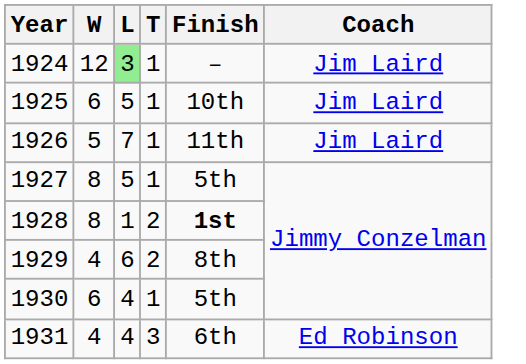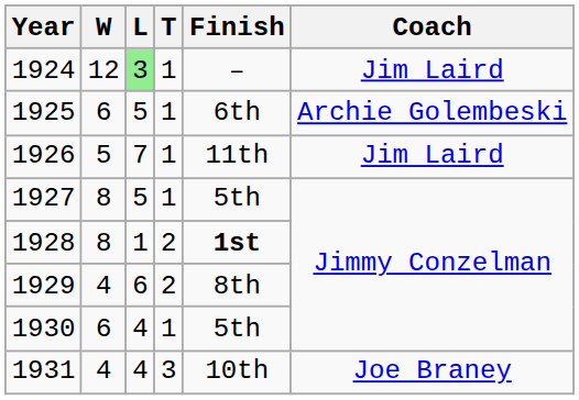 <table class="wikitable" style="text-align:center">
 <tr>
 <th>Year</th>
 <th>W</th>
 <th>L</th>
 <th>T</th>
 <th>Finish</th>
 <th>Coach</th>
 </tr>
 <tr>
 <td>1924</td>
 <td>12</td>
 <td style="background: lightgreen;">3</td>
 <td>1</td>
 <td>–</td>
 <td><a href='#'>Jim Laird</a></td>
 </tr>
 <tr>
 <td>1925</td>
 <td>6</td>
 <td>5</td>
 <td>1</td>
-<td>10th</td>
-<td><a href='#'>Jim Laird</a></td>
+<td>6th</td>
+<td><a href='#'>Archie Golembeski</a></td>
 </tr>
 <tr>
 <td>1926</td>
 <td>5</td>
 <td>7</td>
 <td>1</td>
 <td>11th</td>
 <td><a href='#'>Jim Laird</a></td>
 </tr>
 <tr>
 <td>1927</td>
 <td>8</td>
 <td>5</td>
 <td>1</td>
 <td>5th</td>
 <td rowspan=4><a href='#'>Jimmy Conzelman</a></td>
 </tr>
 <tr>
 <td>1928</td>
 <td>8</td>
 <td>1</td>
 <td>2</td>
 <td><strong>1st</strong></td>
 </tr>
 <tr>
 <td>1929</td>
 <td>4</td>
 <td>6</td>
 <td>2</td>
 <td>8th</td>
 </tr>
 <tr>
 <td>1930</td>
 <td>6</td>
 <td>4</td>
 <td>1</td>
 <td>5th</td>
 </tr>
 <tr>
 <td>1931</td>
 <td>4</td>
 <td>4</td>
 <td>3</td>
-<td>6th</td>
-<td><a href='#'>Ed Robinson</a></td>
+<td>10th</td>
+<td><a href='#'>Joe Braney</a></td>
 </tr>
 </table>
